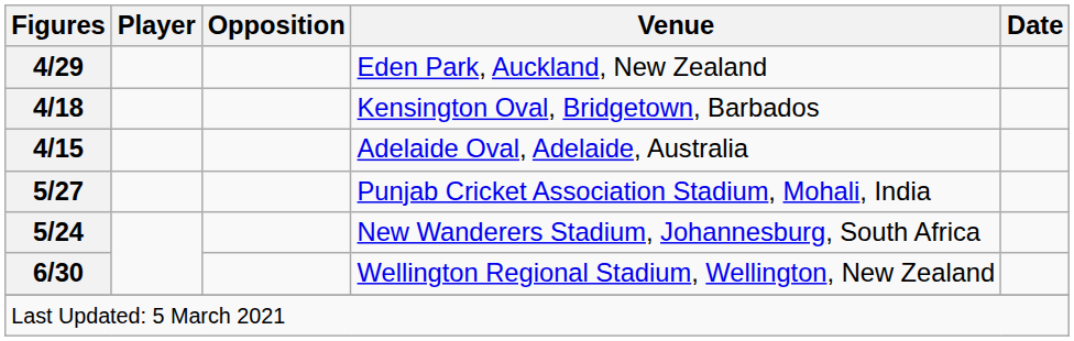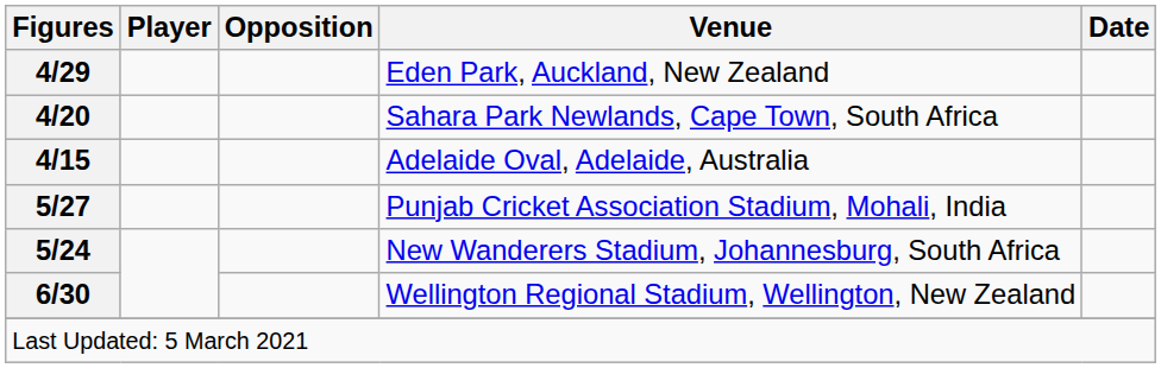 <table class="wikitable plainrowheaders sortable">
 <tr>
 <th scope=col>Figures</th>
 <th scope=col>Player</th>
 <th scope=col>Opposition</th>
 <th scope=col>Venue</th>
 <th scope=col>Date</th>
 </tr>
 <tr>
 <th>4/29</th>
 <td></td>
 <td></td>
 <td><a href='#'>Eden Park</a>, <a href='#'>Auckland</a>, New Zealand</td>
 <td></td>
 </tr>
 <tr>
-<th>4/18</th>
+<th>4/20</th>
 <td></td>
 <td></td>
-<td><a href='#'>Kensington Oval</a>, <a href='#'>Bridgetown</a>, Barbados</td>
+<td><a href='#'>Sahara Park Newlands</a>, <a href='#'>Cape Town</a>, South Africa</td>
 <td> </td>
 </tr>
 <tr>
 <th>4/15</th>
 <td></td>
 <td></td>
 <td><a href='#'>Adelaide Oval</a>, <a href='#'>Adelaide</a>, Australia</td>
 <td></td>
 </tr>
 <tr>
 <th>5/27</th>
 <td></td>
 <td></td>
 <td><a href='#'>Punjab Cricket Association Stadium</a>, <a href='#'>Mohali</a>, India</td>
 <td> </td>
 </tr>
 <tr>
 <th>5/24</th>
 <td rowspan=2> </td>
 <td></td>
 <td><a href='#'>New Wanderers Stadium</a>, <a href='#'>Johannesburg</a>, South Africa</td>
 <td></td>
 </tr>
 <tr>
 <th>6/30</th>
 <td></td>
 <td><a href='#'>Wellington Regional Stadium</a>, <a href='#'>Wellington</a>, New Zealand</td>
 <td></td>
 </tr>
 <tr>
 </tr>
 <tr class=sortbottom>
 <td colspan=5><small>Last Updated: 5 March 2021</small></td>
 </tr>
 </table>
